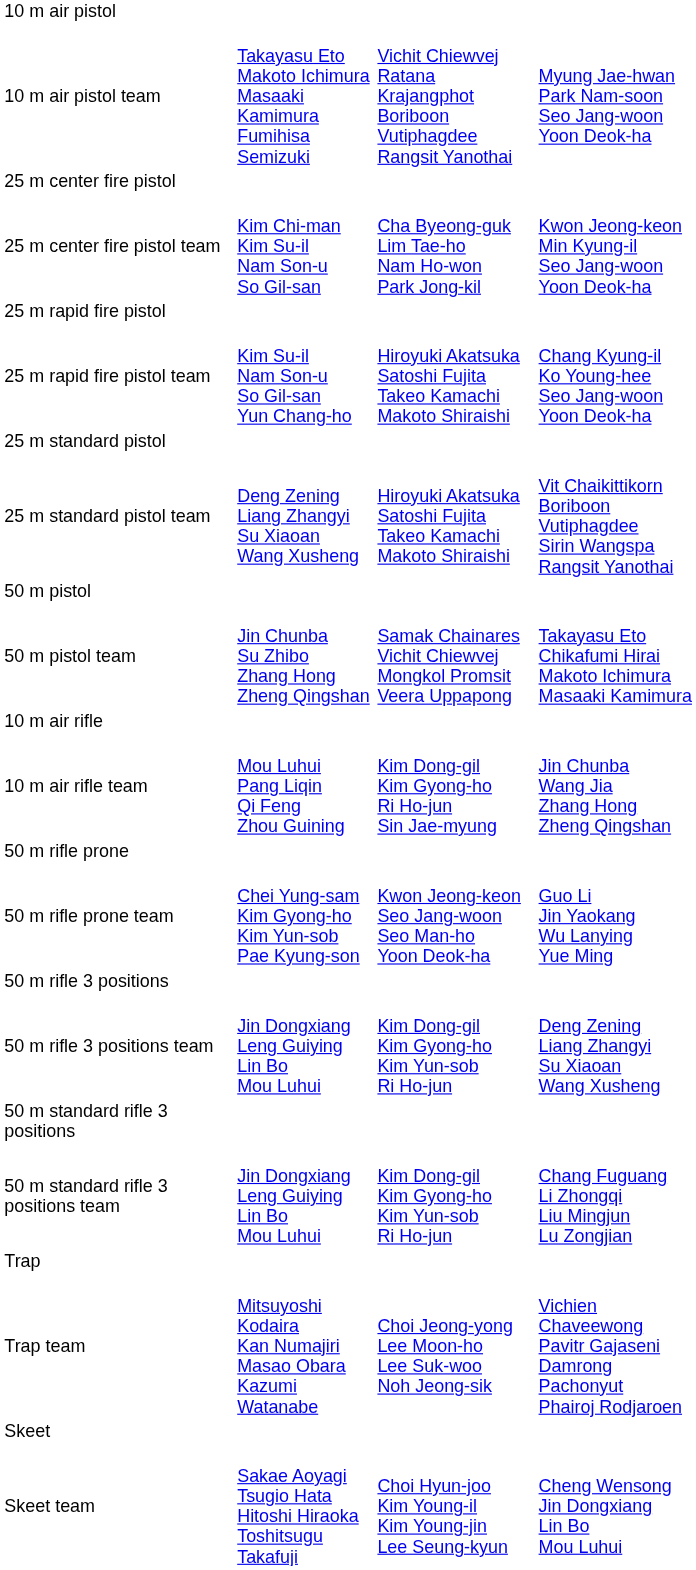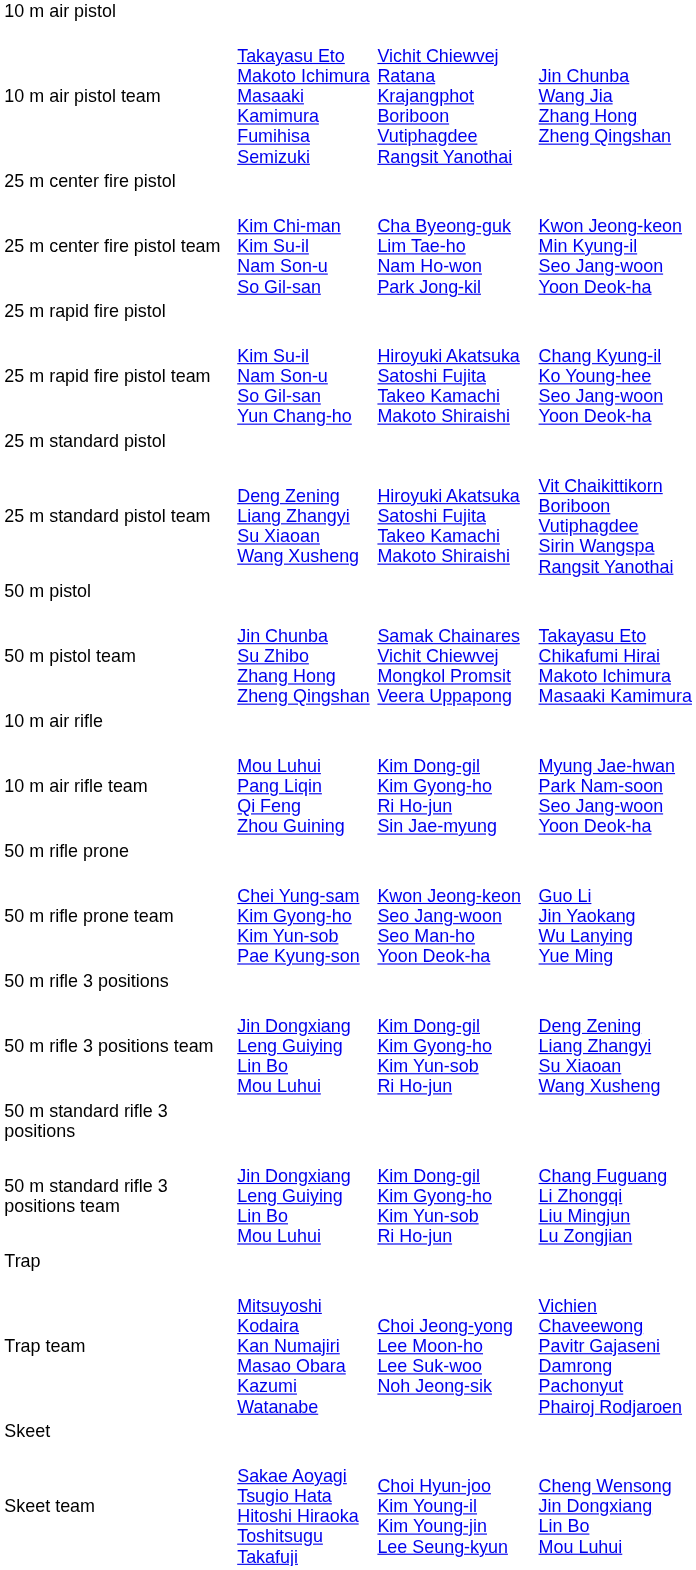 <table>
 <tr>
 <td>10 m air pistol</td>
 <td></td>
 <td></td>
 <td></td>
 </tr>
 <tr>
 <td>10 m air pistol team</td>
 <td><br><a href='#'>Takayasu Eto</a><br><a href='#'>Makoto Ichimura</a><br><a href='#'>Masaaki Kamimura</a><br><a href='#'>Fumihisa Semizuki</a></td>
 <td><br><a href='#'>Vichit Chiewvej</a><br><a href='#'>Ratana Krajangphot</a><br><a href='#'>Boriboon Vutiphagdee</a><br><a href='#'>Rangsit Yanothai</a></td>
-<td><br><a href='#'>Myung Jae-hwan</a><br><a href='#'>Park Nam-soon</a><br><a href='#'>Seo Jang-woon</a><br><a href='#'>Yoon Deok-ha</a></td>
+<td><br><a href='#'>Jin Chunba</a><br><a href='#'>Wang Jia</a><br><a href='#'>Zhang Hong</a><br><a href='#'>Zheng Qingshan</a></td>
 </tr>
 <tr>
 <td>25 m center fire pistol</td>
 <td></td>
 <td></td>
 <td></td>
 </tr>
 <tr>
 <td>25 m center fire pistol team</td>
 <td><br><a href='#'>Kim Chi-man</a><br><a href='#'>Kim Su-il</a><br><a href='#'>Nam Son-u</a><br><a href='#'>So Gil-san</a></td>
 <td><br><a href='#'>Cha Byeong-guk</a><br><a href='#'>Lim Tae-ho</a><br><a href='#'>Nam Ho-won</a><br><a href='#'>Park Jong-kil</a></td>
 <td><br><a href='#'>Kwon Jeong-keon</a><br><a href='#'>Min Kyung-il</a><br><a href='#'>Seo Jang-woon</a><br><a href='#'>Yoon Deok-ha</a></td>
 </tr>
 <tr>
 <td>25 m rapid fire pistol</td>
 <td></td>
 <td></td>
 <td></td>
 </tr>
 <tr>
 <td>25 m rapid fire pistol team</td>
 <td><br><a href='#'>Kim Su-il</a><br><a href='#'>Nam Son-u</a><br><a href='#'>So Gil-san</a><br><a href='#'>Yun Chang-ho</a></td>
 <td><br><a href='#'>Hiroyuki Akatsuka</a><br><a href='#'>Satoshi Fujita</a><br><a href='#'>Takeo Kamachi</a><br><a href='#'>Makoto Shiraishi</a></td>
 <td><br><a href='#'>Chang Kyung-il</a><br><a href='#'>Ko Young-hee</a><br><a href='#'>Seo Jang-woon</a><br><a href='#'>Yoon Deok-ha</a></td>
 </tr>
 <tr>
 <td>25 m standard pistol</td>
 <td></td>
 <td></td>
 <td></td>
 </tr>
 <tr>
 <td>25 m standard pistol team</td>
 <td><br><a href='#'>Deng Zening</a><br><a href='#'>Liang Zhangyi</a><br><a href='#'>Su Xiaoan</a><br><a href='#'>Wang Xusheng</a></td>
 <td><br><a href='#'>Hiroyuki Akatsuka</a><br><a href='#'>Satoshi Fujita</a><br><a href='#'>Takeo Kamachi</a><br><a href='#'>Makoto Shiraishi</a></td>
 <td><br><a href='#'>Vit Chaikittikorn</a><br><a href='#'>Boriboon Vutiphagdee</a><br><a href='#'>Sirin Wangspa</a><br><a href='#'>Rangsit Yanothai</a></td>
 </tr>
 <tr>
 <td>50 m pistol</td>
 <td></td>
 <td></td>
 <td></td>
 </tr>
 <tr>
 <td>50 m pistol team</td>
 <td><br><a href='#'>Jin Chunba</a><br><a href='#'>Su Zhibo</a><br><a href='#'>Zhang Hong</a><br><a href='#'>Zheng Qingshan</a></td>
 <td><br><a href='#'>Samak Chainares</a><br><a href='#'>Vichit Chiewvej</a><br><a href='#'>Mongkol Promsit</a><br><a href='#'>Veera Uppapong</a></td>
 <td><br><a href='#'>Takayasu Eto</a><br><a href='#'>Chikafumi Hirai</a><br><a href='#'>Makoto Ichimura</a><br><a href='#'>Masaaki Kamimura</a></td>
 </tr>
 <tr>
 <td>10 m air rifle</td>
 <td></td>
 <td></td>
 <td></td>
 </tr>
 <tr>
 <td>10 m air rifle team</td>
 <td><br><a href='#'>Mou Luhui</a><br><a href='#'>Pang Liqin</a><br><a href='#'>Qi Feng</a><br><a href='#'>Zhou Guining</a></td>
 <td><br><a href='#'>Kim Dong-gil</a><br><a href='#'>Kim Gyong-ho</a><br><a href='#'>Ri Ho-jun</a><br><a href='#'>Sin Jae-myung</a></td>
-<td><br><a href='#'>Jin Chunba</a><br><a href='#'>Wang Jia</a><br><a href='#'>Zhang Hong</a><br><a href='#'>Zheng Qingshan</a></td>
+<td><br><a href='#'>Myung Jae-hwan</a><br><a href='#'>Park Nam-soon</a><br><a href='#'>Seo Jang-woon</a><br><a href='#'>Yoon Deok-ha</a></td>
 </tr>
 <tr>
 <td>50 m rifle prone</td>
 <td></td>
 <td></td>
 <td></td>
 </tr>
 <tr>
 <td>50 m rifle prone team</td>
 <td><br><a href='#'>Chei Yung-sam</a><br><a href='#'>Kim Gyong-ho</a><br><a href='#'>Kim Yun-sob</a><br><a href='#'>Pae Kyung-son</a></td>
 <td><br><a href='#'>Kwon Jeong-keon</a><br><a href='#'>Seo Jang-woon</a><br><a href='#'>Seo Man-ho</a><br><a href='#'>Yoon Deok-ha</a></td>
 <td><br><a href='#'>Guo Li</a><br><a href='#'>Jin Yaokang</a><br><a href='#'>Wu Lanying</a><br><a href='#'>Yue Ming</a></td>
 </tr>
 <tr>
 <td>50 m rifle 3 positions</td>
 <td></td>
 <td></td>
 <td></td>
 </tr>
 <tr>
 <td>50 m rifle 3 positions team</td>
 <td><br><a href='#'>Jin Dongxiang</a><br><a href='#'>Leng Guiying</a><br><a href='#'>Lin Bo</a><br><a href='#'>Mou Luhui</a></td>
 <td><br><a href='#'>Kim Dong-gil</a><br><a href='#'>Kim Gyong-ho</a><br><a href='#'>Kim Yun-sob</a><br><a href='#'>Ri Ho-jun</a></td>
 <td><br><a href='#'>Deng Zening</a><br><a href='#'>Liang Zhangyi</a><br><a href='#'>Su Xiaoan</a><br><a href='#'>Wang Xusheng</a></td>
 </tr>
 <tr>
 <td>50 m standard rifle 3 positions</td>
 <td></td>
 <td></td>
 <td></td>
 </tr>
 <tr>
 <td>50 m standard rifle 3 positions team</td>
 <td><br><a href='#'>Jin Dongxiang</a><br><a href='#'>Leng Guiying</a><br><a href='#'>Lin Bo</a><br><a href='#'>Mou Luhui</a></td>
 <td><br><a href='#'>Kim Dong-gil</a><br><a href='#'>Kim Gyong-ho</a><br><a href='#'>Kim Yun-sob</a><br><a href='#'>Ri Ho-jun</a></td>
 <td><br><a href='#'>Chang Fuguang</a><br><a href='#'>Li Zhongqi</a><br><a href='#'>Liu Mingjun</a><br><a href='#'>Lu Zongjian</a></td>
 </tr>
 <tr>
 <td>Trap</td>
 <td></td>
 <td></td>
 <td></td>
 </tr>
 <tr>
 <td>Trap team</td>
 <td><br><a href='#'>Mitsuyoshi Kodaira</a><br><a href='#'>Kan Numajiri</a><br><a href='#'>Masao Obara</a><br><a href='#'>Kazumi Watanabe</a></td>
 <td><br><a href='#'>Choi Jeong-yong</a><br><a href='#'>Lee Moon-ho</a><br><a href='#'>Lee Suk-woo</a><br><a href='#'>Noh Jeong-sik</a></td>
 <td><br><a href='#'>Vichien Chaveewong</a><br><a href='#'>Pavitr Gajaseni</a><br><a href='#'>Damrong Pachonyut</a><br><a href='#'>Phairoj Rodjaroen</a></td>
 </tr>
 <tr>
 <td>Skeet</td>
 <td></td>
 <td></td>
 <td></td>
 </tr>
 <tr>
 <td>Skeet team</td>
 <td><br><a href='#'>Sakae Aoyagi</a><br><a href='#'>Tsugio Hata</a><br><a href='#'>Hitoshi Hiraoka</a><br><a href='#'>Toshitsugu Takafuji</a></td>
 <td><br><a href='#'>Choi Hyun-joo</a><br><a href='#'>Kim Young-il</a><br><a href='#'>Kim Young-jin</a><br><a href='#'>Lee Seung-kyun</a></td>
 <td><br><a href='#'>Cheng Wensong</a><br><a href='#'>Jin Dongxiang</a><br><a href='#'>Lin Bo</a><br><a href='#'>Mou Luhui</a></td>
 </tr>
 </table>
